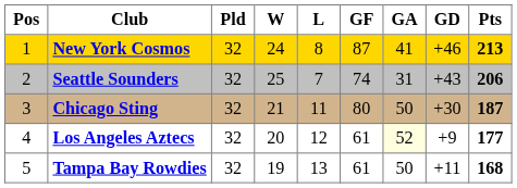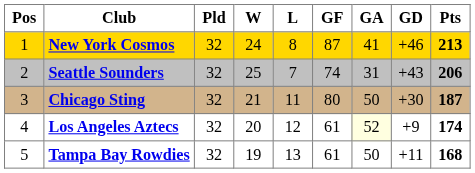 <table class="toccolours" border="1" cellpadding="4" cellspacing="0" style="text-align:center; border-collapse: collapse; margin:0;">
 <tr>
 <th width=30>Pos</th>
 <th>Club</th>
 <th width=30>Pld</th>
 <th width=30>W</th>
 <th width=30>L</th>
 <th width=30>GF</th>
 <th width=30>GA</th>
 <th width=30>GD</th>
 <th width=30>Pts</th>
 </tr>
 <tr style="background:gold;">
 <td>1</td>
 <td align=left><strong><a href='#'>New York Cosmos</a></strong></td>
 <td>32</td>
 <td>24</td>
 <td>8</td>
 <td>87</td>
 <td>41</td>
 <td>+46</td>
 <td><strong>213</strong></td>
 </tr>
 <tr style="background:silver;">
 <td>2</td>
 <td align=left><strong><a href='#'>Seattle Sounders</a></strong></td>
 <td>32</td>
 <td>25</td>
 <td>7</td>
 <td>74</td>
 <td>31</td>
 <td>+43</td>
 <td><strong>206</strong></td>
 </tr>
 <tr style="background:tan;">
 <td>3</td>
 <td align=left><strong><a href='#'>Chicago Sting</a></strong></td>
 <td>32</td>
 <td>21</td>
 <td>11</td>
 <td>80</td>
 <td>50</td>
 <td>+30</td>
 <td><strong>187</strong></td>
 </tr>
 <tr>
 <td>4</td>
 <td align=left><strong><a href='#'>Los Angeles Aztecs</a></strong></td>
 <td>32</td>
 <td>20</td>
 <td>12</td>
 <td>61</td>
 <td style="background: lightyellow;">52</td>
 <td>+9</td>
-<td><strong>177</strong></td>
+<td><strong>174</strong></td>
 </tr>
 <tr>
 <td>5</td>
 <td align=left><strong><a href='#'>Tampa Bay Rowdies</a></strong></td>
 <td>32</td>
 <td>19</td>
 <td>13</td>
 <td>61</td>
 <td>50</td>
 <td>+11</td>
 <td><strong>168</strong></td>
 </tr>
 </table>
